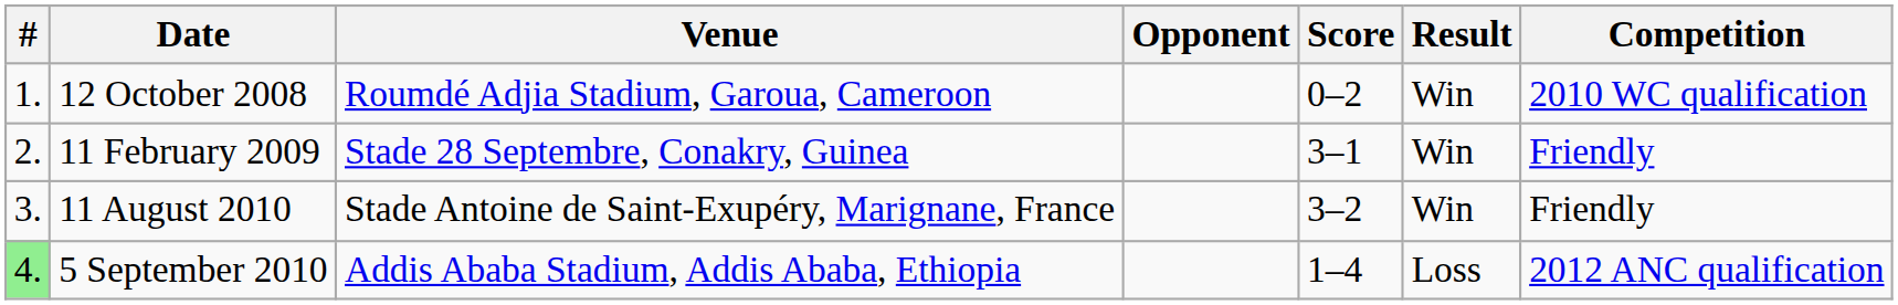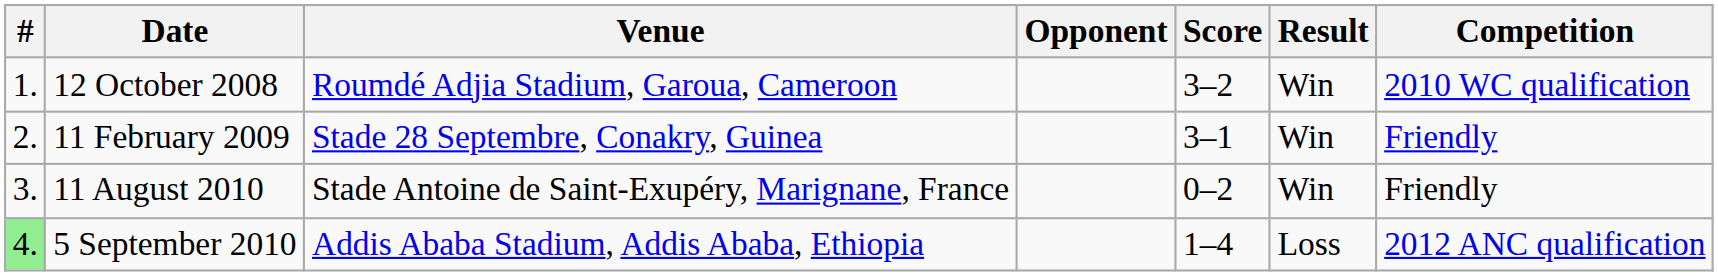 <table class="wikitable">
 <tr>
 <th>#</th>
 <th>Date</th>
 <th>Venue</th>
 <th>Opponent</th>
 <th>Score</th>
 <th>Result</th>
 <th>Competition</th>
 </tr>
 <tr>
 <td>1.</td>
 <td>12 October 2008</td>
 <td><a href='#'>Roumdé Adjia Stadium</a>, <a href='#'>Garoua</a>, <a href='#'>Cameroon</a></td>
 <td></td>
-<td>0–2</td>
+<td>3–2</td>
 <td>Win</td>
 <td><a href='#'>2010 WC qualification</a></td>
 </tr>
 <tr>
 <td>2.</td>
 <td>11 February 2009</td>
 <td><a href='#'>Stade 28 Septembre</a>, <a href='#'>Conakry</a>, <a href='#'>Guinea</a></td>
 <td></td>
 <td>3–1</td>
 <td>Win</td>
 <td><a href='#'>Friendly</a></td>
 </tr>
 <tr>
 <td>3.</td>
 <td>11 August 2010</td>
 <td>Stade Antoine de Saint-Exupéry, <a href='#'>Marignane</a>, France</td>
 <td></td>
-<td>3–2</td>
+<td>0–2</td>
 <td>Win</td>
 <td>Friendly</td>
 </tr>
 <tr>
 <td style="background: lightgreen;">4.</td>
 <td>5 September 2010</td>
 <td><a href='#'>Addis Ababa Stadium</a>, <a href='#'>Addis Ababa</a>, <a href='#'>Ethiopia</a></td>
 <td></td>
 <td>1–4</td>
 <td>Loss</td>
 <td><a href='#'>2012 ANC qualification</a></td>
 </tr>
 </table>
